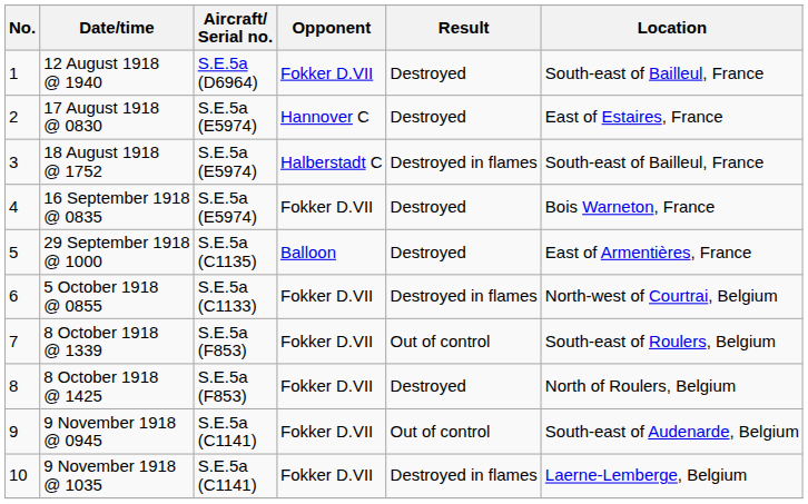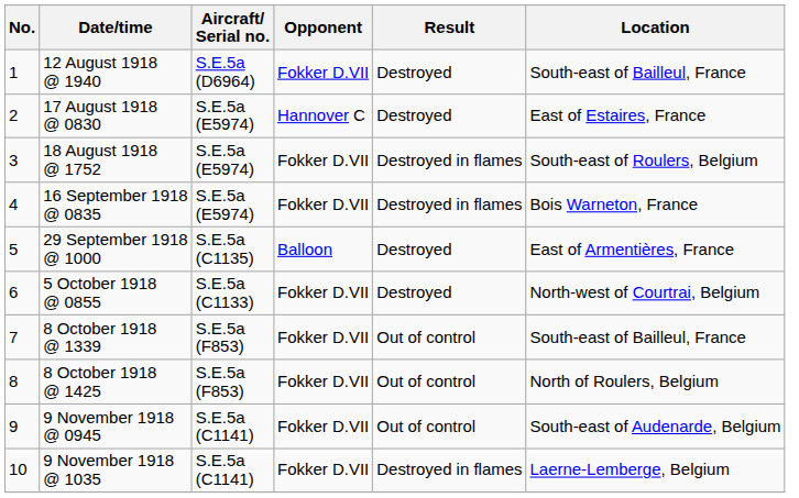 <table class="wikitable" style="font-size:90%;">
 <tr>
 </tr>
 <tr>
 <th>No.</th>
 <th>Date/time</th>
 <th>Aircraft/<br>Serial no.</th>
 <th>Opponent</th>
 <th>Result</th>
 <th>Location</th>
 </tr>
 <tr>
 <td>1</td>
 <td>12 August 1918<br>@ 1940</td>
 <td><a href='#'>S.E.5a</a> <br>(D6964)</td>
 <td><a href='#'>Fokker D.VII</a></td>
 <td>Destroyed</td>
 <td>South-east of <a href='#'>Bailleul</a>, France</td>
 </tr>
 <tr>
 <td>2</td>
 <td>17 August 1918<br>@ 0830</td>
 <td>S.E.5a<br>(E5974)</td>
 <td><a href='#'>Hannover</a> C</td>
 <td>Destroyed</td>
 <td>East of <a href='#'>Estaires</a>, France</td>
 </tr>
 <tr>
 <td>3</td>
 <td>18 August 1918<br>@ 1752</td>
 <td>S.E.5a<br>(E5974)</td>
-<td><a href='#'>Halberstadt</a> C</td>
+<td>Fokker D.VII</td>
 <td>Destroyed in flames</td>
-<td>South-east of Bailleul, France</td>
+<td>South-east of <a href='#'>Roulers</a>, Belgium</td>
 </tr>
 <tr>
 <td>4</td>
 <td>16 September 1918<br>@ 0835</td>
 <td>S.E.5a<br>(E5974)</td>
 <td>Fokker D.VII</td>
-<td>Destroyed</td>
+<td>Destroyed in flames</td>
 <td>Bois <a href='#'>Warneton</a>, France</td>
 </tr>
 <tr>
 <td>5</td>
 <td>29 September 1918<br>@ 1000</td>
 <td>S.E.5a<br>(C1135)</td>
 <td><a href='#'>Balloon</a></td>
 <td>Destroyed</td>
 <td>East of <a href='#'>Armentières</a>, France</td>
 </tr>
 <tr>
 <td>6</td>
 <td>5 October 1918<br>@ 0855</td>
 <td>S.E.5a<br>(C1133)</td>
 <td>Fokker D.VII</td>
-<td>Destroyed in flames</td>
+<td>Destroyed</td>
 <td>North-west of <a href='#'>Courtrai</a>, Belgium</td>
 </tr>
 <tr>
 <td>7</td>
 <td>8 October 1918<br>@ 1339</td>
 <td>S.E.5a<br>(F853)</td>
 <td>Fokker D.VII</td>
 <td>Out of control</td>
-<td>South-east of <a href='#'>Roulers</a>, Belgium</td>
+<td>South-east of Bailleul, France</td>
 </tr>
 <tr>
 <td>8</td>
 <td>8 October 1918<br>@ 1425</td>
 <td>S.E.5a<br>(F853)</td>
 <td>Fokker D.VII</td>
-<td>Destroyed</td>
+<td>Out of control</td>
 <td>North of Roulers, Belgium</td>
 </tr>
 <tr>
 <td>9</td>
 <td>9 November 1918<br>@ 0945</td>
 <td>S.E.5a<br>(C1141)</td>
 <td>Fokker D.VII</td>
 <td>Out of control</td>
 <td>South-east of <a href='#'>Audenarde</a>, Belgium</td>
 </tr>
 <tr>
 <td>10</td>
 <td>9 November 1918<br>@ 1035</td>
 <td>S.E.5a<br>(C1141)</td>
 <td>Fokker D.VII</td>
 <td>Destroyed in flames</td>
 <td><a href='#'>Laerne-Lemberge</a>, Belgium</td>
 </tr>
 <tr>
 </tr>
 </table>
